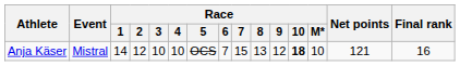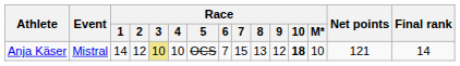 <table class="wikitable" style="font-size:90%">
 <tr>
 <th rowspan=2>Athlete</th>
 <th rowspan=2>Event</th>
 <th colspan=11>Race</th>
 <th rowspan=2>Net points</th>
 <th rowspan=2>Final rank</th>
 </tr>
 <tr style="font-size:95%">
 <th>1</th>
 <th>2</th>
 <th>3</th>
 <th>4</th>
 <th>5</th>
 <th>6</th>
 <th>7</th>
 <th>8</th>
 <th>9</th>
 <th>10</th>
 <th>M*</th>
 </tr>
 <tr align=center>
 <td align=left><a href='#'>Anja Käser</a></td>
 <td align=left><a href='#'>Mistral</a></td>
 <td>14</td>
 <td>12</td>
-<td>10</td>
+<td style="background: khaki;">10</td>
 <td>10</td>
 <td><s>OCS</s></td>
 <td>7</td>
 <td>15</td>
 <td>13</td>
 <td>12</td>
 <td><strong>18</strong></td>
 <td>10</td>
 <td>121</td>
-<td>16</td>
+<td>14</td>
 </tr>
 </table>
